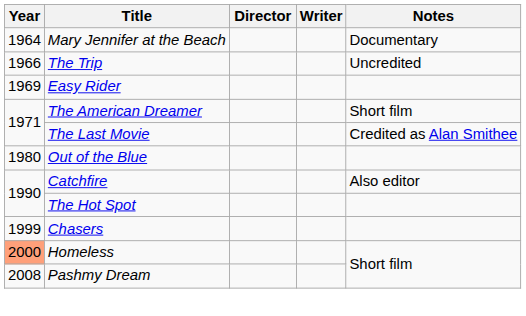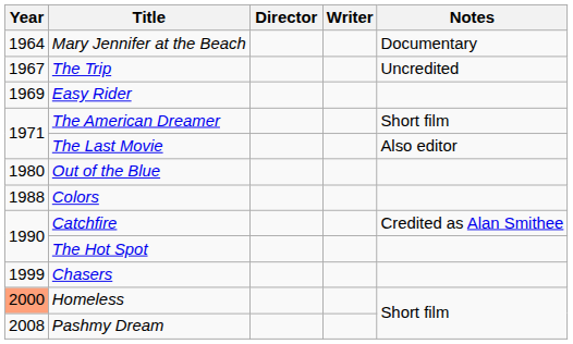 <table class="wikitable sortable">
 <tr>
 <th>Year</th>
 <th>Title</th>
 <th width=65>Director</th>
 <th>Writer</th>
 <th>Notes</th>
 </tr>
 <tr>
 <td>1964</td>
 <td><em>Mary Jennifer at the Beach</em></td>
 <td></td>
 <td></td>
 <td>Documentary</td>
 </tr>
 <tr>
-<td>1966</td>
+<td>1967</td>
 <td><em><a href='#'>The Trip</a></em></td>
 <td></td>
 <td></td>
 <td>Uncredited</td>
 </tr>
 <tr>
 <td>1969</td>
 <td><em><a href='#'>Easy Rider</a></em></td>
 <td></td>
 <td></td>
 <td></td>
 </tr>
 <tr>
 <td rowspan="2">1971</td>
 <td><em><a href='#'>The American Dreamer</a></em></td>
 <td></td>
 <td></td>
 <td>Short film</td>
 </tr>
 <tr>
 <td><em><a href='#'>The Last Movie</a></em></td>
 <td></td>
 <td></td>
-<td>Credited as <a href='#'>Alan Smithee</a></td>
+<td>Also editor</td>
 </tr>
 <tr>
 <td>1980</td>
 <td><em><a href='#'>Out of the Blue</a></em></td>
 <td></td>
 <td></td>
 <td></td>
 </tr>
 <tr>
+<td>1988</td>
+<td><em><a href='#'>Colors</a></em></td>
+<td></td>
+<td></td>
+<td></td>
+</tr>
+<tr>
 <td rowspan="2">1990</td>
 <td><em><a href='#'>Catchfire</a></em></td>
 <td></td>
 <td></td>
-<td>Also editor</td>
+<td>Credited as <a href='#'>Alan Smithee</a></td>
 </tr>
 <tr>
 <td><em><a href='#'>The Hot Spot</a></em></td>
 <td></td>
 <td></td>
 <td></td>
 </tr>
 <tr>
 <td>1999</td>
 <td><em><a href='#'>Chasers</a></em></td>
 <td></td>
 <td></td>
 <td></td>
 </tr>
 <tr>
 <td style="background: lightsalmon;">2000</td>
 <td><em>Homeless</em></td>
 <td></td>
 <td></td>
 <td rowspan="2">Short film</td>
 </tr>
 <tr>
 <td>2008</td>
 <td><em>Pashmy Dream</em></td>
 <td></td>
 <td></td>
 </tr>
 </table>
